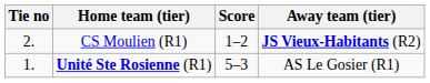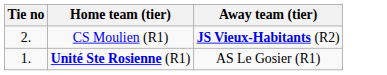 <table class="wikitable" style="text-align: center">
 <tr>
 <th>Tie no</th>
 <th>Home team (tier)</th>
-<th>Score</th>
 <th>Away team (tier)</th>
 </tr>
 <tr>
 <td>2.</td>
 <td> <a href='#'>CS Moulien</a> (R1)</td>
-<td>1–2 </td>
 <td><strong><a href='#'>JS Vieux-Habitants</a></strong> (R2) </td>
 </tr>
 <tr>
 <td>1.</td>
 <td> <strong><a href='#'>Unité Ste Rosienne</a></strong> (R1)</td>
-<td>5–3 </td>
 <td>AS Le Gosier (R1) </td>
 </tr>
 </table>
